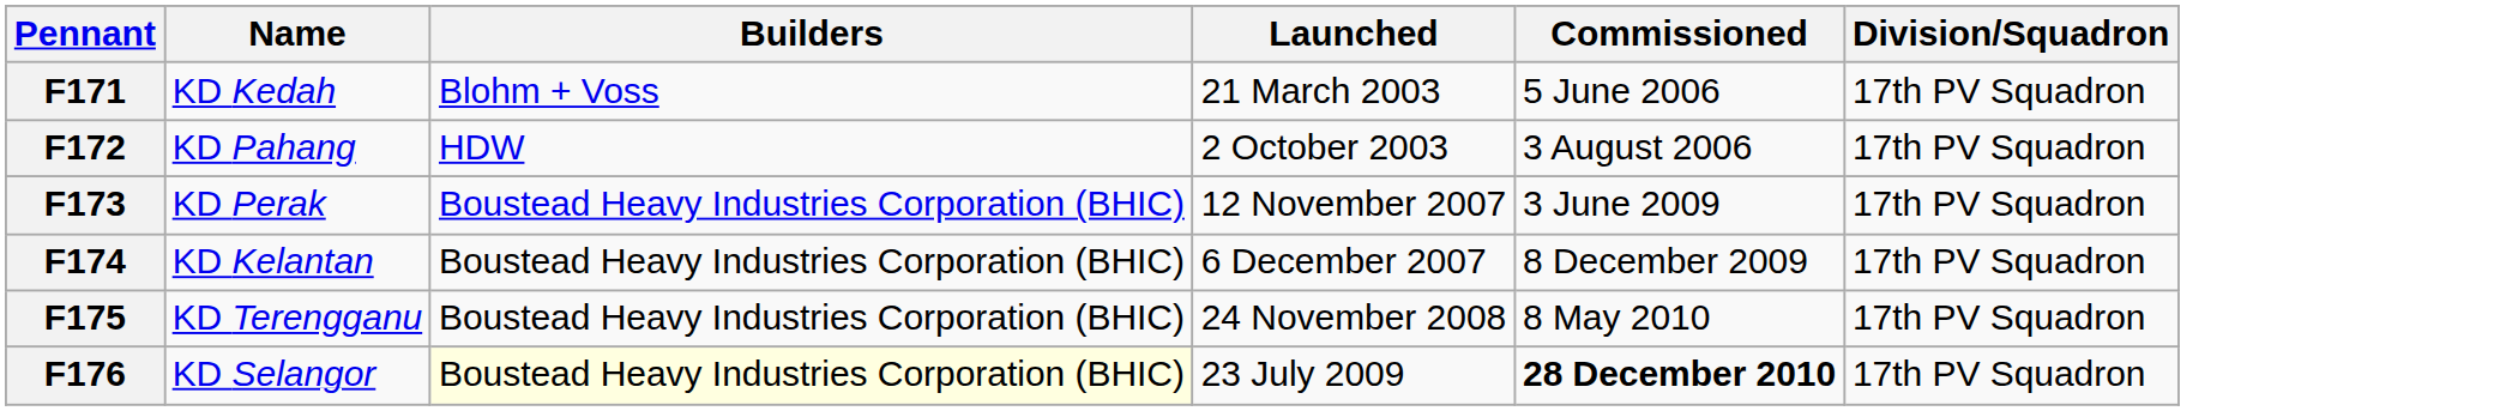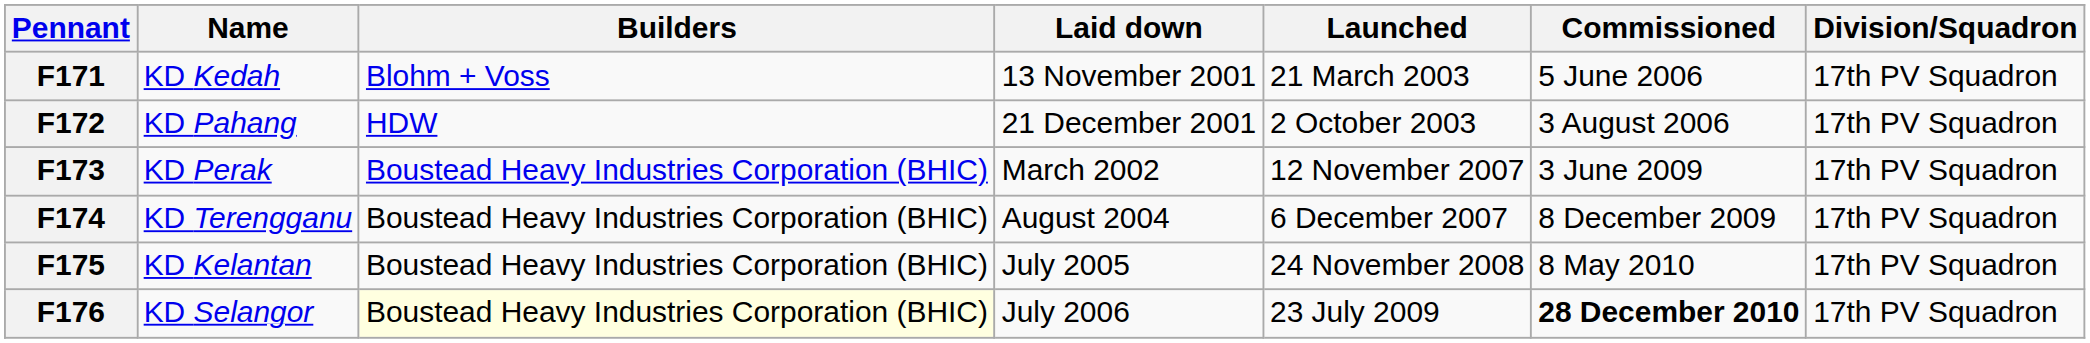 <table class="wikitable plainrowheaders">
 <tr>
 <th scope="col"><a href='#'>Pennant</a></th>
 <th scope="col">Name</th>
 <th scope="col">Builders</th>
+<th scope="col">Laid down</th>
 <th scope="col">Launched</th>
 <th scope="col">Commissioned</th>
 <th scope="col">Division/Squadron</th>
 </tr>
 <tr>
 <th scope="row">F171</th>
 <td><a href='#'>KD <em>Kedah</em></a></td>
 <td><a href='#'>Blohm + Voss</a></td>
+<td>13 November 2001</td>
 <td>21 March 2003</td>
 <td>5 June 2006</td>
 <td>17th PV Squadron</td>
 </tr>
 <tr>
 <th scope="row">F172</th>
 <td><a href='#'>KD <em>Pahang</em></a></td>
 <td><a href='#'>HDW</a></td>
+<td>21 December 2001</td>
 <td>2 October 2003</td>
 <td>3 August 2006</td>
 <td>17th PV Squadron</td>
 </tr>
 <tr>
 <th scope="row">F173</th>
 <td><a href='#'>KD <em>Perak</em></a></td>
 <td><a href='#'>Boustead Heavy Industries Corporation (BHIC)</a></td>
+<td>March 2002</td>
 <td>12 November 2007</td>
 <td>3 June 2009</td>
 <td>17th PV Squadron</td>
 </tr>
 <tr>
 <th scope="row">F174</th>
-<td><a href='#'>KD <em>Kelantan</em></a></td>
+<td><a href='#'>KD <em>Terengganu</em></a></td>
 <td>Boustead Heavy Industries Corporation (BHIC)</td>
+<td>August 2004</td>
 <td>6 December 2007</td>
 <td>8 December 2009</td>
 <td>17th PV Squadron</td>
 </tr>
 <tr>
 <th scope="row">F175</th>
-<td><a href='#'>KD <em>Terengganu</em></a></td>
+<td><a href='#'>KD <em>Kelantan</em></a></td>
 <td>Boustead Heavy Industries Corporation (BHIC)</td>
+<td>July 2005</td>
 <td>24 November 2008</td>
 <td>8 May 2010</td>
 <td>17th PV Squadron</td>
 </tr>
 <tr>
 <th scope="row">F176</th>
 <td><a href='#'>KD <em>Selangor</em></a></td>
 <td style="background: lightyellow;">Boustead Heavy Industries Corporation (BHIC)</td>
+<td>July 2006</td>
 <td>23 July 2009</td>
 <td><strong>28 December 2010</strong></td>
 <td>17th PV Squadron</td>
 </tr>
 </table>
